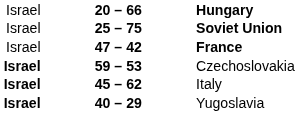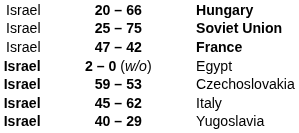 <table width=75% cellspacing=1>
 <tr>
 <th width=25%></th>
 <th width=25%></th>
 <th width=25%></th>
 </tr>
 <tr style=font-size:90%>
 <td align=right>Israel</td>
 <td align=center><strong>20 – 66</strong></td>
 <td><strong>Hungary</strong></td>
 </tr>
 <tr style=font-size:90%>
 <td align=right>Israel</td>
 <td align=center><strong>25 – 75</strong></td>
 <td><strong>Soviet Union</strong></td>
 </tr>
 <tr style=font-size:90%>
 <td align=right>Israel</td>
 <td align=center><strong>47 – 42</strong></td>
 <td><strong>France</strong></td>
 </tr>
 <tr style=font-size:90%>
 <td align=right><strong>Israel</strong></td>
+<td align=center><strong>2 – 0</strong> (<em>w/o</em>)</td>
+<td>Egypt</td>
+</tr>
+<tr style=font-size:90%>
+<td align=right><strong>Israel</strong></td>
 <td align=center><strong>59 – 53</strong></td>
 <td>Czechoslovakia</td>
 </tr>
 <tr style=font-size:90%>
 <td align=right><strong>Israel</strong></td>
 <td align=center><strong>45 – 62</strong></td>
 <td>Italy</td>
 </tr>
 <tr style=font-size:90%>
 <td align=right><strong>Israel</strong></td>
 <td align=center><strong>40 – 29</strong></td>
 <td>Yugoslavia</td>
 </tr>
 </table>
